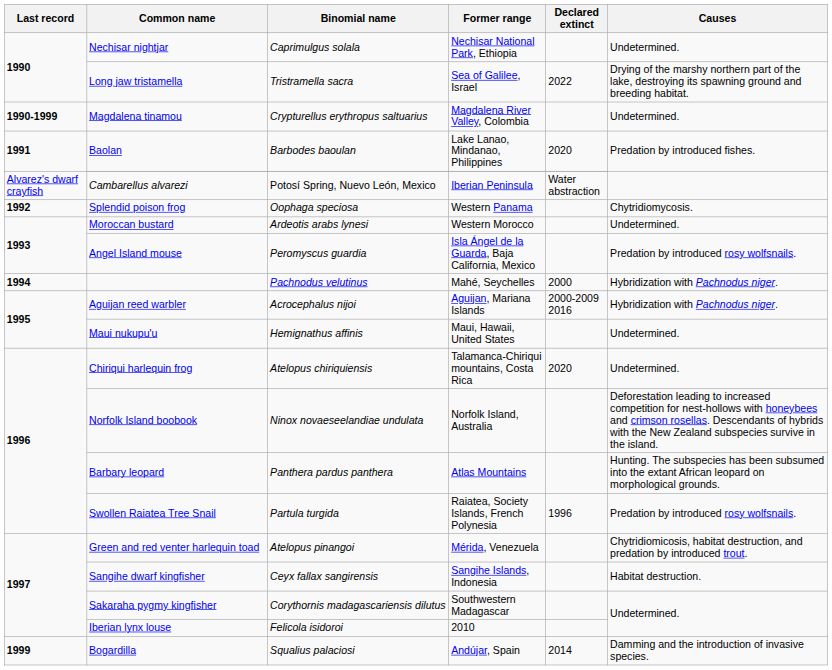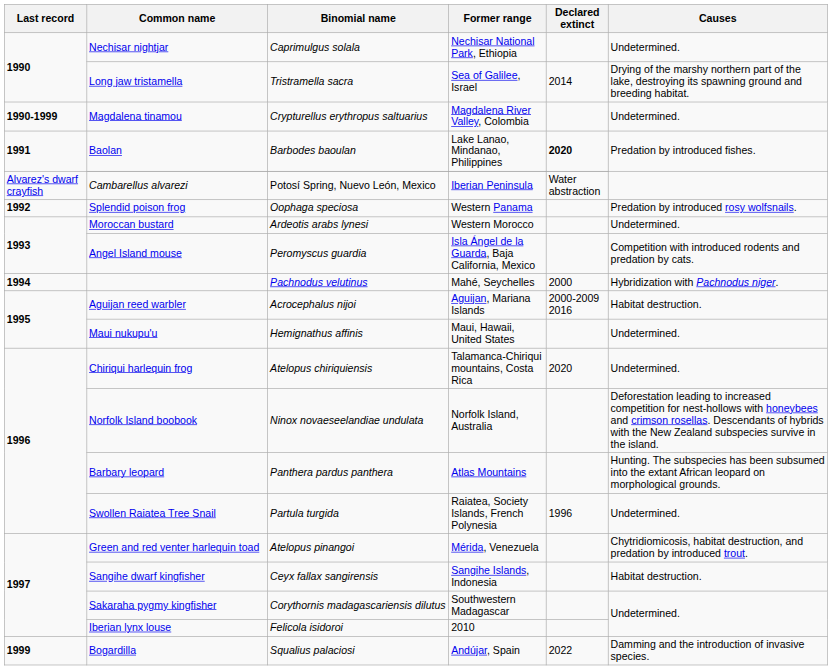 <table class="wikitable sortable">
 <tr>
 <th style="width:10%;">Last record</th>
 <th style="width:22%;">Common name</th>
 <th style="width:22%;">Binomial name</th>
 <th>Former range</th>
 <th>Declared extinct</th>
 <th>Causes</th>
 </tr>
 <tr>
 <td rowspan="2"><strong>1990</strong></td>
 <td><a href='#'>Nechisar nightjar</a></td>
 <td><em>Caprimulgus solala</em></td>
 <td><a href='#'>Nechisar National Park</a>, Ethiopia</td>
 <td></td>
 <td>Undetermined.</td>
 </tr>
 <tr>
 <td><a href='#'>Long jaw tristamella</a></td>
 <td><em>Tristramella sacra</em></td>
 <td><a href='#'>Sea of Galilee</a>, Israel</td>
-<td>2022 </td>
+<td>2014 </td>
 <td>Drying of the marshy northern part of the lake, destroying its spawning ground and breeding habitat.</td>
 </tr>
 <tr>
 <td><strong>1990-1999</strong></td>
 <td><a href='#'>Magdalena tinamou</a></td>
 <td><em>Crypturellus erythropus saltuarius</em></td>
 <td><a href='#'>Magdalena River Valley</a>, Colombia</td>
 <td></td>
 <td>Undetermined.</td>
 </tr>
 <tr>
 <td rowspan="2"><strong>1991</strong></td>
 <td><a href='#'>Baolan</a></td>
 <td><em>Barbodes baoulan</em></td>
 <td>Lake Lanao, Mindanao, Philippines</td>
-<td>2020 </td>
+<td><strong>2020 </strong></td>
 <td>Predation by introduced fishes.</td>
 </tr>
 <tr>
 </tr>
 <tr>
 <td><a href='#'>Alvarez's dwarf crayfish</a></td>
 <td><em>Cambarellus alvarezi</em></td>
 <td>Potosí Spring, Nuevo León, Mexico</td>
 <td><a href='#'>Iberian Peninsula</a></td>
 <td>Water abstraction</td>
 </tr>
 <tr>
 <td><strong>1992</strong></td>
 <td><a href='#'>Splendid poison frog</a></td>
 <td><em>Oophaga speciosa</em></td>
 <td>Western <a href='#'>Panama</a></td>
 <td></td>
-<td>Chytridiomycosis.</td>
+<td>Predation by introduced <a href='#'>rosy wolfsnails</a>.</td>
 </tr>
 <tr>
 <td rowspan="2"><strong>1993</strong></td>
 <td><a href='#'>Moroccan bustard</a></td>
 <td><em>Ardeotis arabs lynesi</em></td>
 <td>Western Morocco</td>
 <td></td>
 <td>Undetermined.</td>
 </tr>
 <tr>
 <td><a href='#'>Angel Island mouse</a></td>
 <td><em>Peromyscus guardia</em></td>
 <td><a href='#'>Isla Ángel de la Guarda</a>, Baja California, Mexico</td>
 <td></td>
-<td>Predation by introduced <a href='#'>rosy wolfsnails</a>.</td>
+<td>Competition with introduced rodents and predation by cats.</td>
 </tr>
 <tr>
 <td><strong>1994</strong></td>
 <td></td>
 <td><em><a href='#'>Pachnodus velutinus</a></em></td>
 <td>Mahé, Seychelles</td>
 <td>2000 </td>
 <td>Hybridization with <em><a href='#'>Pachnodus niger</a></em>.</td>
 </tr>
 <tr>
 <td rowspan="2"><strong>1995</strong></td>
 <td><a href='#'>Aguijan reed warbler</a></td>
 <td><em>Acrocephalus nijoi</em></td>
 <td><a href='#'>Aguijan</a>, Mariana Islands</td>
 <td>2000-2009<br>2016 </td>
-<td>Hybridization with <em><a href='#'>Pachnodus niger</a></em>.</td>
+<td>Habitat destruction.</td>
 </tr>
 <tr>
 <td><a href='#'>Maui nukupu'u</a></td>
 <td><em>Hemignathus affinis</em></td>
 <td>Maui, Hawaii, United States</td>
 <td></td>
 <td>Undetermined.</td>
 </tr>
 <tr>
 <td rowspan="4"><strong>1996</strong></td>
 <td><a href='#'>Chiriqui harlequin frog</a></td>
 <td><em>Atelopus chiriquiensis</em></td>
 <td>Talamanca-Chiriqui mountains, Costa Rica</td>
 <td>2020 </td>
 <td>Undetermined.</td>
 </tr>
 <tr>
 <td><a href='#'>Norfolk Island boobook</a></td>
 <td><em>Ninox novaeseelandiae undulata</em></td>
 <td>Norfolk Island, Australia</td>
 <td></td>
 <td>Deforestation leading to increased competition for nest-hollows with <a href='#'>honeybees</a> and <a href='#'>crimson rosellas</a>. Descendants of hybrids with the New Zealand subspecies survive in the island.</td>
 </tr>
 <tr>
 <td><a href='#'>Barbary leopard</a></td>
 <td><em>Panthera pardus panthera</em></td>
 <td><a href='#'>Atlas Mountains</a></td>
 <td></td>
 <td>Hunting. The subspecies has been subsumed into the extant African leopard on morphological grounds.</td>
 </tr>
 <tr>
 <td><a href='#'>Swollen Raiatea Tree Snail</a></td>
 <td><em>Partula turgida</em></td>
 <td>Raiatea, Society Islands, French Polynesia</td>
 <td>1996 </td>
-<td>Predation by introduced <a href='#'>rosy wolfsnails</a>.</td>
+<td>Undetermined.</td>
 </tr>
 <tr>
 <td rowspan="4"><strong>1997</strong></td>
 <td><a href='#'>Green and red venter harlequin toad</a></td>
 <td><em>Atelopus pinangoi</em></td>
 <td><a href='#'>Mérida</a>, Venezuela</td>
 <td></td>
 <td>Chytridiomicosis, habitat destruction, and predation by introduced <a href='#'>trout</a>.</td>
 </tr>
 <tr>
 <td><a href='#'>Sangihe dwarf kingfisher</a></td>
 <td><em>Ceyx fallax sangirensis</em></td>
 <td><a href='#'>Sangihe Islands</a>, Indonesia</td>
 <td></td>
 <td>Habitat destruction.</td>
 </tr>
 <tr>
 <td><a href='#'>Sakaraha pygmy kingfisher</a></td>
 <td><em>Corythornis madagascariensis dilutus</em></td>
 <td>Southwestern Madagascar</td>
 <td></td>
 <td rowspan="2">Undetermined.</td>
 </tr>
 <tr>
 <td><a href='#'>Iberian lynx louse</a></td>
 <td><em>Felicola isidoroi</em></td>
 <td>2010 </td>
 <td></td>
 </tr>
 <tr>
 <td><strong>1999</strong></td>
 <td><a href='#'>Bogardilla</a></td>
 <td><em>Squalius palaciosi</em></td>
 <td><a href='#'>Andújar</a>, Spain</td>
-<td>2014 </td>
+<td>2022 </td>
 <td>Damming and the introduction of invasive species.</td>
 </tr>
 </table>
